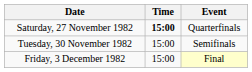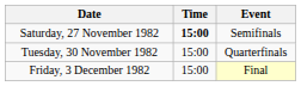 <table class = "wikitable" style="text-align:center;">
 <tr>
 <th width=220>Date</th>
 <th width=50>Time</th>
 <th width=100>Event</th>
 </tr>
 <tr>
 <td>Saturday, 27 November 1982</td>
 <td><strong>15:00</strong></td>
-<td>Quarterfinals</td>
+<td>Semifinals</td>
 </tr>
 <tr>
 <td>Tuesday, 30 November 1982</td>
 <td>15:00</td>
-<td>Semifinals</td>
+<td>Quarterfinals</td>
 </tr>
 <tr>
 <td>Friday, 3 December 1982</td>
 <td>15:00</td>
 <td bgcolor=ffffcc>Final</td>
 </tr>
 </table>
